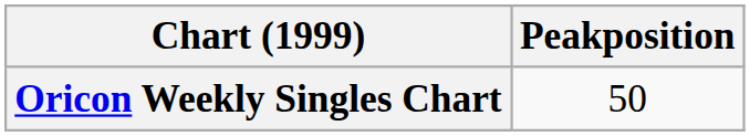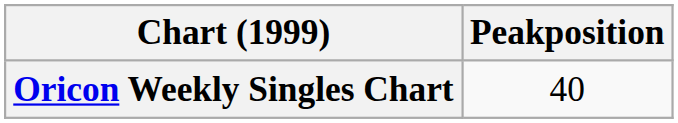 <table class="wikitable plainrowheaders" style="text-align:center;">
 <tr>
 <th>Chart (1999)</th>
 <th>Peakposition</th>
 </tr>
 <tr>
 <th scope="row"><a href='#'>Oricon</a> Weekly Singles Chart</th>
-<td>50</td>
+<td>40</td>
 </tr>
 </table>
